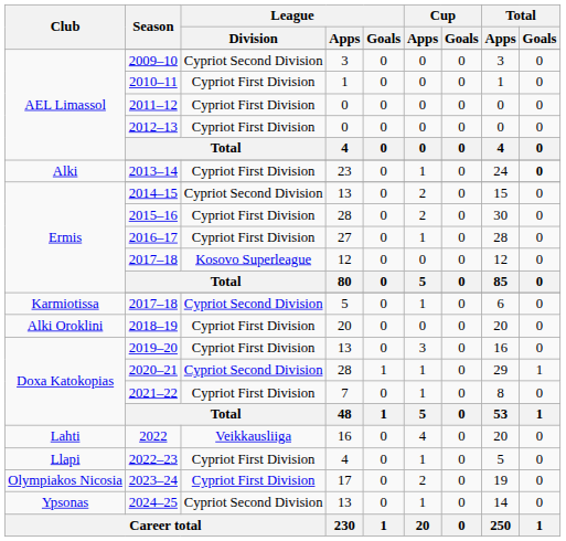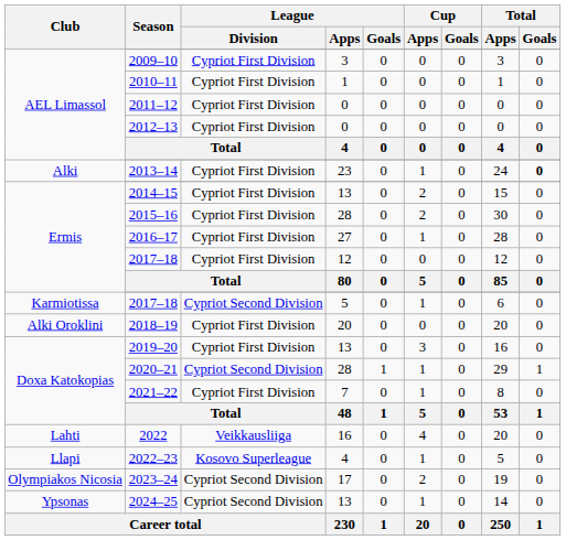 <table class="wikitable" style="text-align:center;">
 <tr>
 <th rowspan="2">Club</th>
 <th rowspan="2">Season</th>
 <th colspan="3">League</th>
 <th colspan="2">Cup</th>
 <th colspan="2">Total</th>
 </tr>
 <tr>
 <th>Division</th>
 <th>Apps</th>
 <th>Goals</th>
 <th>Apps</th>
 <th>Goals</th>
 <th>Apps</th>
 <th>Goals</th>
 </tr>
 <tr ||-||-||-|->
 <td rowspan="6" valign="center"><a href='#'>AEL Limassol</a></td>
 </tr>
 <tr>
 <td><a href='#'>2009–10</a></td>
-<td>Cypriot Second Division</td>
+<td><a href='#'>Cypriot First Division</a></td>
 <td>3</td>
 <td>0</td>
 <td>0</td>
 <td>0</td>
 <td>3</td>
 <td>0</td>
 </tr>
 <tr>
 <td><a href='#'>2010–11</a></td>
 <td>Cypriot First Division</td>
 <td>1</td>
 <td>0</td>
 <td>0</td>
 <td>0</td>
 <td>1</td>
 <td>0</td>
 </tr>
 <tr>
 <td><a href='#'>2011–12</a></td>
 <td>Cypriot First Division</td>
 <td>0</td>
 <td>0</td>
 <td>0</td>
 <td>0</td>
 <td>0</td>
 <td>0</td>
 </tr>
 <tr>
 <td><a href='#'>2012–13</a></td>
 <td>Cypriot First Division</td>
 <td>0</td>
 <td>0</td>
 <td>0</td>
 <td>0</td>
 <td>0</td>
 <td>0</td>
 </tr>
 <tr>
 <th colspan=2>Total</th>
 <th>4</th>
 <th>0</th>
 <th>0</th>
 <th>0</th>
 <th>4</th>
 <th>0</th>
 </tr>
 <tr>
 <td rowspan="2" valign="center"><a href='#'>Alki</a></td>
 </tr>
 <tr>
 <td><a href='#'>2013–14</a></td>
 <td>Cypriot First Division</td>
 <td>23</td>
 <td>0</td>
 <td>1</td>
 <td>0</td>
 <td>24</td>
 <td><strong>0</strong></td>
 </tr>
 <tr>
 <td rowspan="6" valign="center"><a href='#'>Ermis</a></td>
 </tr>
 <tr>
 <td><a href='#'>2014–15</a></td>
-<td>Cypriot Second Division</td>
+<td>Cypriot First Division</td>
 <td>13</td>
 <td>0</td>
 <td>2</td>
 <td>0</td>
 <td>15</td>
 <td>0</td>
 </tr>
 <tr>
 <td><a href='#'>2015–16</a></td>
 <td>Cypriot First Division</td>
 <td>28</td>
 <td>0</td>
 <td>2</td>
 <td>0</td>
 <td>30</td>
 <td>0</td>
 </tr>
 <tr>
 <td><a href='#'>2016–17</a></td>
 <td>Cypriot First Division</td>
 <td>27</td>
 <td>0</td>
 <td>1</td>
 <td>0</td>
 <td>28</td>
 <td>0</td>
 </tr>
 <tr>
 <td><a href='#'>2017–18</a></td>
-<td><a href='#'>Kosovo Superleague</a></td>
+<td>Cypriot First Division</td>
 <td>12</td>
 <td>0</td>
 <td>0</td>
 <td>0</td>
 <td>12</td>
 <td>0</td>
 </tr>
 <tr>
 <th colspan=2>Total</th>
 <th>80</th>
 <th>0</th>
 <th>5</th>
 <th>0</th>
 <th>85</th>
 <th>0</th>
 </tr>
 <tr>
 <td rowspan="2" valign="center"><a href='#'>Karmiotissa</a></td>
 </tr>
 <tr>
 <td><a href='#'>2017–18</a></td>
 <td><a href='#'>Cypriot Second Division</a></td>
 <td>5</td>
 <td>0</td>
 <td>1</td>
 <td>0</td>
 <td>6</td>
 <td>0</td>
 </tr>
 <tr>
 <td><a href='#'>Alki Oroklini</a></td>
 <td><a href='#'>2018–19</a></td>
 <td>Cypriot First Division</td>
 <td>20</td>
 <td>0</td>
 <td>0</td>
 <td>0</td>
 <td>20</td>
 <td>0</td>
 </tr>
 <tr>
 <td rowspan=4><a href='#'>Doxa Katokopias</a></td>
 <td><a href='#'>2019–20</a></td>
 <td>Cypriot First Division</td>
 <td>13</td>
 <td>0</td>
 <td>3</td>
 <td>0</td>
 <td>16</td>
 <td>0</td>
 </tr>
 <tr>
 <td><a href='#'>2020–21</a></td>
 <td><a href='#'>Cypriot Second Division</a></td>
 <td>28</td>
 <td>1</td>
 <td>1</td>
 <td>0</td>
 <td>29</td>
 <td>1</td>
 </tr>
 <tr>
 <td><a href='#'>2021–22</a></td>
 <td>Cypriot First Division</td>
 <td>7</td>
 <td>0</td>
 <td>1</td>
 <td>0</td>
 <td>8</td>
 <td>0</td>
 </tr>
 <tr>
 <th colspan=2>Total</th>
 <th>48</th>
 <th>1</th>
 <th>5</th>
 <th>0</th>
 <th>53</th>
 <th>1</th>
 </tr>
 <tr>
 <td><a href='#'>Lahti</a></td>
 <td><a href='#'>2022</a></td>
 <td><a href='#'>Veikkausliiga</a></td>
 <td>16</td>
 <td>0</td>
 <td>4</td>
 <td>0</td>
 <td>20</td>
 <td>0</td>
 </tr>
 <tr>
 <td><a href='#'>Llapi</a></td>
 <td><a href='#'>2022–23</a></td>
-<td>Cypriot First Division</td>
+<td><a href='#'>Kosovo Superleague</a></td>
 <td>4</td>
 <td>0</td>
 <td>1</td>
 <td>0</td>
 <td>5</td>
 <td>0</td>
 </tr>
 <tr>
 <td><a href='#'>Olympiakos Nicosia</a></td>
 <td><a href='#'>2023–24</a></td>
-<td><a href='#'>Cypriot First Division</a></td>
+<td>Cypriot Second Division</td>
 <td>17</td>
 <td>0</td>
 <td>2</td>
 <td>0</td>
 <td>19</td>
 <td>0</td>
 </tr>
 <tr>
 <td><a href='#'>Ypsonas</a></td>
 <td><a href='#'>2024–25</a></td>
 <td>Cypriot Second Division</td>
 <td>13</td>
 <td>0</td>
 <td>1</td>
 <td>0</td>
 <td>14</td>
 <td>0</td>
 </tr>
 <tr>
 <th colspan=3>Career total</th>
 <th>230</th>
 <th>1</th>
 <th>20</th>
 <th>0</th>
 <th>250</th>
 <th>1</th>
 </tr>
 </table>
